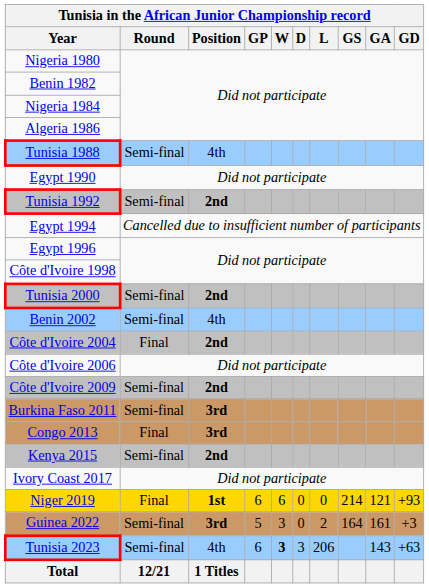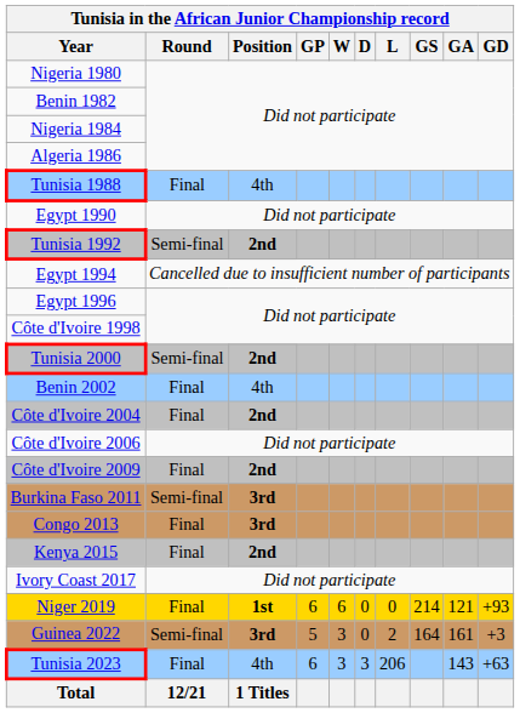 <table class="wikitable" style="text-align: center;">
 <tr>
 <th colspan=10>Tunisia in the <a href='#'>African Junior Championship record</a></th>
 </tr>
 <tr>
 <th>Year</th>
 <th>Round</th>
 <th>Position</th>
 <th>GP</th>
 <th>W</th>
 <th>D</th>
 <th>L</th>
 <th>GS</th>
 <th>GA</th>
 <th>GD</th>
 </tr>
 <tr>
 <td> <a href='#'>Nigeria 1980</a></td>
 <td rowspan="4" colspan="9"><em>Did not participate</em></td>
 </tr>
 <tr>
 <td> <a href='#'>Benin 1982</a></td>
 </tr>
 <tr>
 <td> <a href='#'>Nigeria 1984</a></td>
 </tr>
 <tr>
 <td><a href='#'>Algeria 1986</a></td>
 </tr>
 <tr style="background:#9acdff;">
 <td style="border: 3px solid red"> <a href='#'>Tunisia 1988</a></td>
-<td>Semi-final</td>
+<td>Final</td>
 <td>4th</td>
 <td></td>
 <td></td>
 <td></td>
 <td></td>
 <td></td>
 <td></td>
 <td></td>
 </tr>
 <tr>
 <td> <a href='#'>Egypt 1990</a></td>
 <td rowspan="1" colspan="9"><em>Did not participate</em></td>
 </tr>
 <tr bgcolor=silver>
 <td style="border: 3px solid red"> <a href='#'>Tunisia 1992</a></td>
 <td>Semi-final</td>
 <td bgcolor=silver><strong>2nd</strong></td>
 <td></td>
 <td></td>
 <td></td>
 <td></td>
 <td></td>
 <td></td>
 <td></td>
 </tr>
 <tr>
 <td> <a href='#'>Egypt 1994</a></td>
 <td rowspan="1" colspan="9"><em>Cancelled due to insufficient number of participants</em></td>
 </tr>
 <tr>
 <td> <a href='#'>Egypt 1996</a></td>
 <td rowspan="2" colspan="9"><em>Did not participate</em></td>
 </tr>
 <tr>
 <td> <a href='#'>Côte d'Ivoire 1998</a></td>
 </tr>
 <tr bgcolor=silver>
 <td style="border: 3px solid red"> <a href='#'>Tunisia 2000</a></td>
 <td>Semi-final</td>
 <td bgcolor=silver><strong>2nd</strong></td>
 <td></td>
 <td></td>
 <td></td>
 <td></td>
 <td></td>
 <td></td>
 <td></td>
 </tr>
 <tr style="background:#9acdff;">
 <td> <a href='#'>Benin 2002</a></td>
-<td>Semi-final</td>
+<td>Final</td>
 <td>4th</td>
 <td></td>
 <td></td>
 <td></td>
 <td></td>
 <td></td>
 <td></td>
 <td></td>
 </tr>
 <tr bgcolor=silver>
 <td> <a href='#'>Côte d'Ivoire 2004</a></td>
 <td>Final</td>
 <td bgcolor=silver><strong>2nd</strong></td>
 <td></td>
 <td></td>
 <td></td>
 <td></td>
 <td></td>
 <td></td>
 <td></td>
 </tr>
 <tr>
 <td> <a href='#'>Côte d'Ivoire 2006</a></td>
 <td rowspan="1" colspan="9"><em>Did not participate</em></td>
 </tr>
 <tr bgcolor=silver>
 <td> <a href='#'>Côte d'Ivoire 2009</a></td>
-<td>Semi-final</td>
+<td>Final</td>
 <td bgcolor=silver><strong>2nd</strong></td>
 <td></td>
 <td></td>
 <td></td>
 <td></td>
 <td></td>
 <td></td>
 <td></td>
 </tr>
 <tr bgcolor=cc9966>
 <td> <a href='#'>Burkina Faso 2011</a></td>
 <td>Semi-final</td>
 <td bgcolor=cc9966><strong>3rd</strong></td>
 <td></td>
 <td></td>
 <td></td>
 <td></td>
 <td></td>
 <td></td>
 <td></td>
 </tr>
 <tr bgcolor=cc9966>
 <td> <a href='#'>Congo 2013</a></td>
 <td>Final</td>
 <td bgcolor=cc9966><strong>3rd</strong></td>
 <td></td>
 <td></td>
 <td></td>
 <td></td>
 <td></td>
 <td></td>
 <td></td>
 </tr>
 <tr bgcolor=silver>
 <td> <a href='#'>Kenya 2015</a></td>
-<td>Semi-final</td>
+<td>Final</td>
 <td bgcolor=silver><strong>2nd</strong></td>
 <td></td>
 <td></td>
 <td></td>
 <td></td>
 <td></td>
 <td></td>
 <td></td>
 </tr>
 <tr>
 <td> <a href='#'>Ivory Coast 2017</a></td>
 <td rowspan="1" colspan="9"><em>Did not participate</em></td>
 </tr>
 <tr bgcolor=gold>
 <td> <a href='#'>Niger 2019</a></td>
 <td>Final</td>
 <td bgcolor=gold><strong>1st</strong></td>
 <td>6</td>
 <td>6</td>
 <td>0</td>
 <td>0</td>
 <td>214</td>
 <td>121</td>
 <td>+93</td>
 </tr>
 <tr bgcolor=cc9966>
 <td> <a href='#'>Guinea 2022</a></td>
 <td>Semi-final</td>
 <td bgcolor=cc9966><strong>3rd</strong></td>
 <td>5</td>
 <td>3</td>
 <td>0</td>
 <td>2</td>
 <td>164</td>
 <td>161</td>
 <td>+3</td>
 </tr>
 <tr style="background:#9acdff;">
 <td style="border: 3px solid red"> <a href='#'>Tunisia 2023</a></td>
-<td>Semi-final</td>
+<td>Final</td>
 <td>4th</td>
 <td>6</td>
-<td><strong>3</strong></td>
+<td>3</td>
 <td>3</td>
 <td>206</td>
 <td></td>
 <td>143</td>
 <td>+63</td>
 </tr>
 <tr>
 <th>Total</th>
 <th>12/21</th>
 <th>1 Titles</th>
 <th></th>
 <th></th>
 <th></th>
 <th></th>
 <th></th>
 <th></th>
 <th></th>
 </tr>
 </table>
